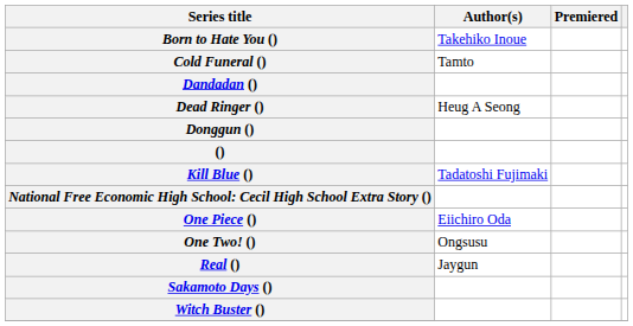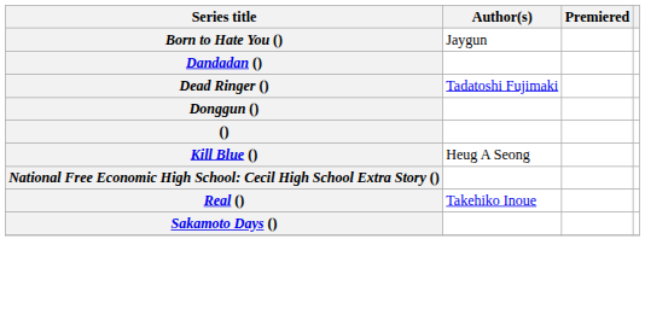 <table class="wikitable plainrowheaders sortable" style="background: #FFF;">
 <tr>
 <th scope="col">Series title</th>
 <th scope="col">Author(s)</th>
 <th scope="col">Premiered</th>
 <th scope="col" class="unsortable"></th>
 </tr>
 <tr>
 <th scope="row"><em>Born to Hate You</em> ()</th>
-<td><a href='#'>Takehiko Inoue</a></td>
-<td></td>
-<td style="text-align:center;"></td>
-</tr>
-<tr>
-<th scope="row"><em>Cold Funeral</em> ()</th>
-<td>Tamto</td>
+<td>Jaygun</td>
 <td></td>
 <td style="text-align:center;"></td>
 </tr>
 <tr>
 <th scope="row"><em><a href='#'>Dandadan</a></em> ()</th>
 <td></td>
 <td></td>
 <td style="text-align:center;"></td>
 </tr>
 <tr>
 <th scope="row"><em>Dead Ringer</em> ()</th>
-<td>Heug A Seong</td>
+<td><a href='#'>Tadatoshi Fujimaki</a></td>
 <td></td>
 <td style="text-align:center;"></td>
 </tr>
 <tr>
 <th scope="row"><em>Donggun</em> ()</th>
 <td></td>
 <td></td>
 <td style="text-align:center;"></td>
 </tr>
 <tr>
 <th scope="row"><em></em> ()</th>
 <td></td>
 <td></td>
 <td style="text-align:center;"></td>
 </tr>
 <tr>
 <th scope="row"><em><a href='#'>Kill Blue</a></em> ()</th>
-<td><a href='#'>Tadatoshi Fujimaki</a></td>
+<td>Heug A Seong</td>
 <td></td>
 <td style="text-align:center;"></td>
 </tr>
 <tr>
 <th scope="row"><em>National Free Economic High School: Cecil High School Extra Story</em> ()</th>
 <td></td>
 <td></td>
 <td style="text-align:center;"></td>
 </tr>
 <tr>
-<th scope="row"><em><a href='#'>One Piece</a></em> ()</th>
-<td><a href='#'>Eiichiro Oda</a></td>
-<td></td>
-<td style="text-align:center;"></td>
-</tr>
-<tr>
-<th scope="row"><em>One Two!</em> ()</th>
-<td>Ongsusu</td>
-<td></td>
-<td style="text-align:center;"></td>
-</tr>
-<tr>
 <th scope="row"><em><a href='#'>Real</a></em> ()</th>
-<td>Jaygun</td>
+<td><a href='#'>Takehiko Inoue</a></td>
 <td></td>
 <td style="text-align:center;"></td>
 </tr>
 <tr>
 <th scope="row"><em><a href='#'>Sakamoto Days</a></em> ()</th>
 <td></td>
 <td></td>
 <td style="text-align:center;"></td>
 </tr>
 <tr>
-<th scope="row"><em><a href='#'>Witch Buster</a></em> ()</th>
-<td></td>
-<td></td>
-<td style="text-align:center;"></td>
-</tr>
-<tr>
 </tr>
 </table>
